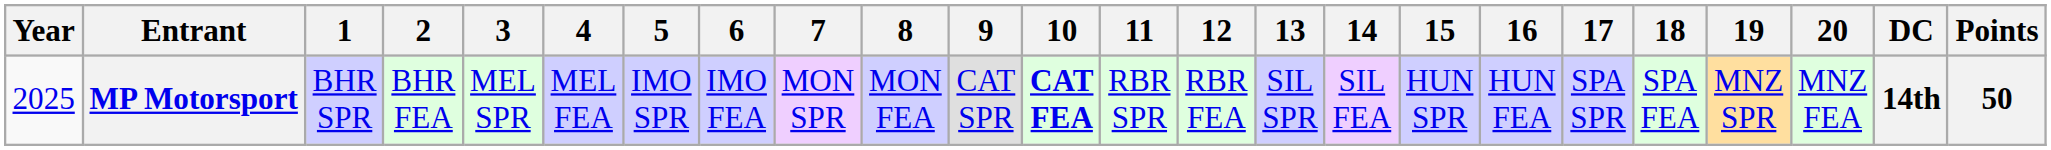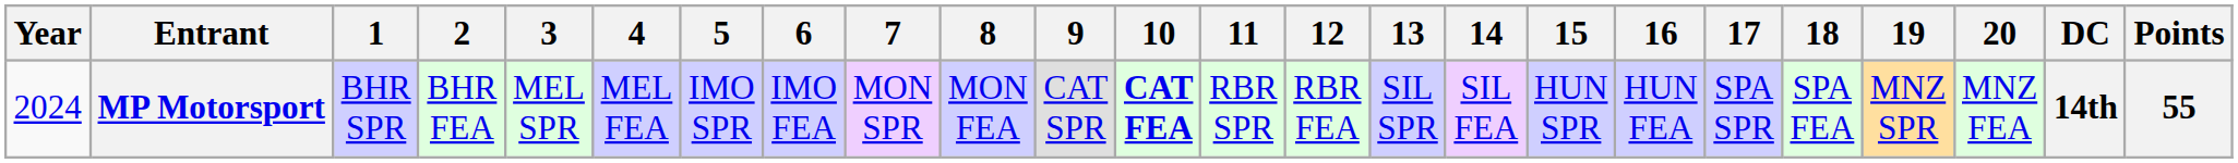 <table class="wikitable" style="text-align:center; font-size:85%">
 <tr>
 <th>Year</th>
 <th>Entrant</th>
 <th>1</th>
 <th>2</th>
 <th>3</th>
 <th>4</th>
 <th>5</th>
 <th>6</th>
 <th>7</th>
 <th>8</th>
 <th>9</th>
 <th>10</th>
 <th>11</th>
 <th>12</th>
 <th>13</th>
 <th>14</th>
 <th>15</th>
 <th>16</th>
 <th>17</th>
 <th>18</th>
 <th>19</th>
 <th>20</th>
 <th>DC</th>
 <th>Points</th>
 </tr>
 <tr>
-<td><a href='#'>2025</a></td>
+<td><a href='#'>2024</a></td>
 <th nowrap><a href='#'>MP Motorsport</a></th>
 <td style="background:#CFCFFF;"><a href='#'>BHR<br>SPR</a><br></td>
 <td style="background:#DFFFDF;"><a href='#'>BHR<br>FEA</a><br></td>
 <td style="background:#DFFFDF;"><a href='#'>MEL<br>SPR</a><br></td>
 <td style="background:#CFCFFF;"><a href='#'>MEL<br>FEA</a><br></td>
 <td style="background:#CFCFFF;"><a href='#'>IMO<br>SPR</a><br></td>
 <td style="background:#CFCFFF;"><a href='#'>IMO<br>FEA</a><br></td>
 <td style="background:#EFCFFF;"><a href='#'>MON<br>SPR</a><br></td>
 <td style="background:#CFCFFF;"><a href='#'>MON<br>FEA</a><br></td>
 <td style="background:#DFDFDF;"><a href='#'>CAT<br>SPR</a><br></td>
 <td style="background:#DFFFDF;"><strong><a href='#'>CAT<br>FEA</a><br></strong></td>
 <td style="background:#DFFFDF;"><a href='#'>RBR<br>SPR</a><br></td>
 <td style="background:#DFFFDF;"><a href='#'>RBR<br>FEA</a><br></td>
 <td style="background:#CFCFFF;"><a href='#'>SIL<br>SPR</a><br></td>
 <td style="background:#EFCFFF;"><a href='#'>SIL<br>FEA</a><br></td>
 <td style="background:#CFCFFF;"><a href='#'>HUN<br>SPR</a><br></td>
 <td style="background:#CFCFFF;"><a href='#'>HUN<br>FEA</a><br></td>
 <td style="background:#CFCFFF;"><a href='#'>SPA<br>SPR</a><br></td>
 <td style="background:#DFFFDF;"><a href='#'>SPA<br>FEA</a><br></td>
 <td style="background:#FFDF9F;"><a href='#'>MNZ<br>SPR</a><br></td>
 <td style="background:#DFFFDF;"><a href='#'>MNZ<br>FEA</a><br></td>
 <th>14th</th>
-<th>50</th>
+<th>55</th>
 </tr>
 </table>
